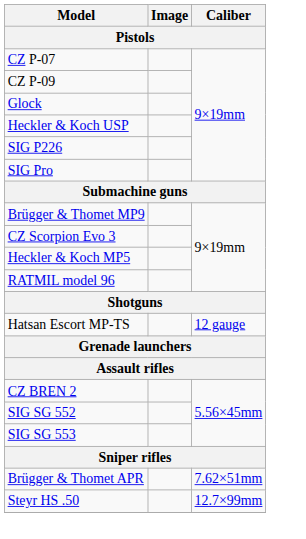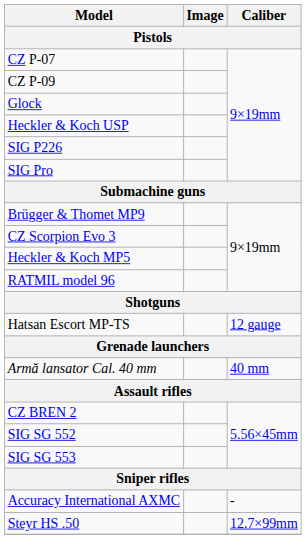 <table class="wikitable">
 <tr>
 <th>Model</th>
 <th>Image</th>
 <th>Caliber</th>
 </tr>
 <tr>
 <th colspan="3">Pistols</th>
 </tr>
 <tr>
 <td><a href='#'>CZ</a> P-07</td>
 <td></td>
 <td rowspan=6><a href='#'>9×19mm</a></td>
 </tr>
 <tr>
 <td>CZ P-09</td>
 <td></td>
 </tr>
 <tr>
 <td><a href='#'>Glock</a></td>
 <td></td>
 </tr>
 <tr>
 <td><a href='#'>Heckler & Koch USP</a></td>
 <td></td>
 </tr>
 <tr>
 <td><a href='#'>SIG P226</a></td>
 <td></td>
 </tr>
 <tr>
 <td><a href='#'>SIG Pro</a></td>
 <td></td>
 </tr>
 <tr>
 <th colspan="3">Submachine guns</th>
 </tr>
 <tr>
 <td><a href='#'>Brügger & Thomet MP9</a></td>
 <td></td>
 <td rowspan=4>9×19mm</td>
 </tr>
 <tr>
 <td><a href='#'>CZ Scorpion Evo 3</a></td>
 <td></td>
 </tr>
 <tr>
 <td><a href='#'>Heckler & Koch MP5</a></td>
 <td></td>
 </tr>
 <tr>
 <td><a href='#'>RATMIL model 96</a></td>
 <td></td>
 </tr>
 <tr>
 <th colspan="3">Shotguns</th>
 </tr>
 <tr>
 <td>Hatsan Escort MP-TS</td>
 <td></td>
 <td><a href='#'>12 gauge</a></td>
 </tr>
 <tr>
 <th colspan="3">Grenade launchers</th>
 </tr>
 <tr>
+<td><em>Armă lansator Cal. 40 mm</em></td>
+<td></td>
+<td><a href='#'>40 mm</a></td>
+</tr>
+<tr>
 <th colspan="3">Assault rifles</th>
 </tr>
 <tr>
 <td><a href='#'>CZ BREN 2</a></td>
 <td></td>
 <td rowspan=3><a href='#'>5.56×45mm</a></td>
 </tr>
 <tr>
 <td><a href='#'>SIG SG 552</a></td>
 <td></td>
 </tr>
 <tr>
 <td><a href='#'>SIG SG 553</a></td>
 <td></td>
 </tr>
 <tr>
 <th colspan="3">Sniper rifles</th>
 </tr>
 <tr>
-<td><a href='#'>Brügger & Thomet APR</a></td>
+<td><a href='#'>Accuracy International AXMC</a></td>
 <td></td>
-<td><a href='#'>7.62×51mm</a></td>
+<td>-</td>
 </tr>
 <tr>
 <td><a href='#'>Steyr HS .50</a></td>
 <td></td>
 <td><a href='#'>12.7×99mm</a></td>
 </tr>
 <tr>
 </tr>
 </table>
